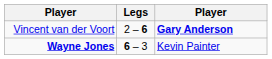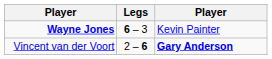 <table class=wikitable style="text-align:center">
 <tr>
 <th width=163>Player</th>
 <th width=50>Legs</th>
 <th width=163>Player</th>
 </tr>
 <tr align=left>
+<td align=right><strong><a href='#'>Wayne Jones</a></strong> </td>
+<td align=center><strong>6</strong> – 3</td>
+<td> <a href='#'>Kevin Painter</a></td>
+</tr>
+<tr align=left>
 <td align=right><a href='#'>Vincent van der Voort</a> </td>
 <td align=center>2 – <strong>6</strong></td>
 <td> <strong><a href='#'>Gary Anderson</a></strong></td>
 </tr>
-<tr align=left>
-<td align=right><strong><a href='#'>Wayne Jones</a></strong> </td>
-<td align=center><strong>6</strong> – 3</td>
-<td> <a href='#'>Kevin Painter</a></td>
-</tr>
 </table>
